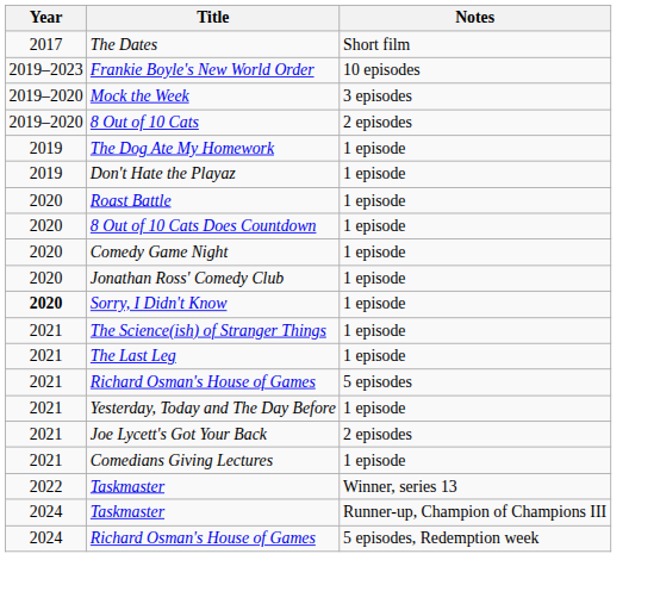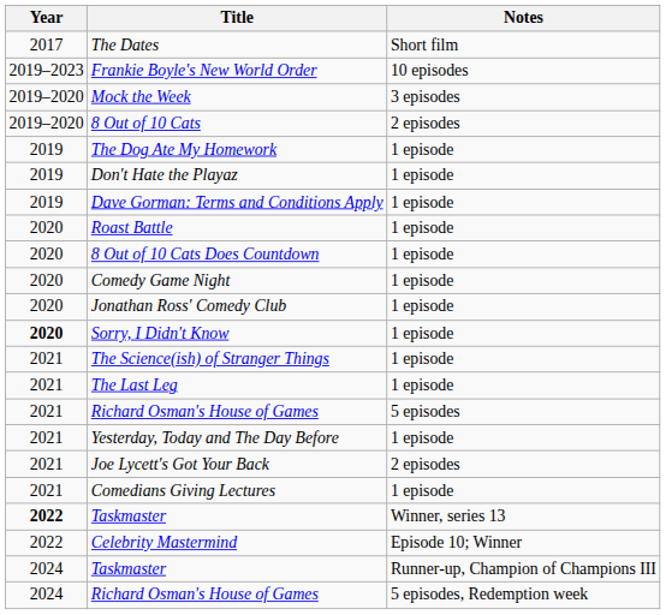 <table class="wikitable sortable" summary="">
 <tr>
 <th>Year</th>
 <th>Title</th>
 <th>Notes</th>
 </tr>
 <tr>
 <td style="text-align: center;">2017</td>
 <td><em>The Dates</em></td>
 <td>Short film</td>
 </tr>
 <tr>
 <td style="text-align: center;">2019–2023</td>
 <td><em><a href='#'>Frankie Boyle's New World Order</a></em></td>
 <td>10 episodes</td>
 </tr>
 <tr>
 <td style="text-align: center;">2019–2020</td>
 <td><em><a href='#'>Mock the Week</a></em></td>
 <td>3 episodes</td>
 </tr>
 <tr>
 <td style="text-align: center;">2019–2020</td>
 <td><em><a href='#'>8 Out of 10 Cats</a></em></td>
 <td>2 episodes</td>
 </tr>
 <tr>
 <td style="text-align: center;">2019</td>
 <td><em><a href='#'>The Dog Ate My Homework</a></em></td>
 <td>1 episode</td>
 </tr>
 <tr>
 <td style="text-align: center;">2019</td>
 <td><em>Don't Hate the Playaz</em></td>
+<td>1 episode</td>
+</tr>
+<tr>
+<td style="text-align: center;">2019</td>
+<td><em><a href='#'>Dave Gorman: Terms and Conditions Apply</a></em></td>
 <td>1 episode</td>
 </tr>
 <tr>
 <td style="text-align: center;">2020</td>
 <td><em><a href='#'>Roast Battle</a></em></td>
 <td>1 episode</td>
 </tr>
 <tr>
 <td style="text-align: center;">2020</td>
 <td><em><a href='#'>8 Out of 10 Cats Does Countdown</a></em></td>
 <td>1 episode</td>
 </tr>
 <tr>
 <td style="text-align: center;">2020</td>
 <td><em>Comedy Game Night</em></td>
 <td>1 episode</td>
 </tr>
 <tr>
 <td style="text-align: center;">2020</td>
 <td><em>Jonathan Ross' Comedy Club</em></td>
 <td>1 episode</td>
 </tr>
 <tr>
 <td style="text-align: center;"><strong>2020</strong></td>
 <td><em><a href='#'>Sorry, I Didn't Know</a></em></td>
 <td>1 episode</td>
 </tr>
 <tr>
 <td style="text-align: center;">2021</td>
 <td><em><a href='#'>The Science(ish) of Stranger Things</a></em></td>
 <td>1 episode</td>
 </tr>
 <tr>
 <td style="text-align: center;">2021</td>
 <td><em><a href='#'>The Last Leg</a></em></td>
 <td>1 episode</td>
 </tr>
 <tr>
 <td style="text-align: center;">2021</td>
 <td><em><a href='#'>Richard Osman's House of Games</a></em></td>
 <td>5 episodes</td>
 </tr>
 <tr>
 <td style="text-align: center;">2021</td>
 <td><em>Yesterday, Today and The Day Before</em></td>
 <td>1 episode</td>
 </tr>
 <tr>
 <td style="text-align: center;">2021</td>
 <td><em>Joe Lycett's Got Your Back</em></td>
 <td>2 episodes</td>
 </tr>
 <tr>
 <td style="text-align: center;">2021</td>
 <td><em>Comedians Giving Lectures</em></td>
 <td>1 episode</td>
 </tr>
 <tr>
-<td style="text-align: center;">2022</td>
+<td style="text-align: center;"><strong>2022</strong></td>
 <td><em><a href='#'>Taskmaster</a></em></td>
 <td>Winner, series 13</td>
+</tr>
+<tr>
+<td style="text-align: center;">2022</td>
+<td><em><a href='#'>Celebrity Mastermind</a></em></td>
+<td>Episode 10; Winner</td>
 </tr>
 <tr>
 <td style="text-align: center;">2024</td>
 <td><em><a href='#'>Taskmaster</a></em></td>
 <td>Runner-up, Champion of Champions III</td>
 </tr>
 <tr>
 <td style="text-align: center;">2024</td>
 <td><em><a href='#'>Richard Osman's House of Games</a></em></td>
 <td>5 episodes, Redemption week</td>
 </tr>
 </table>
